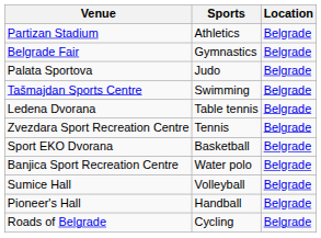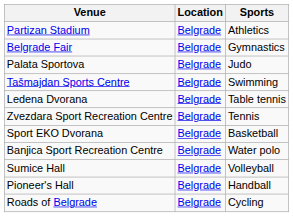 <table class="wikitable">
 <tr>
 <th>Venue</th>
+<th>Location</th>
 <th>Sports</th>
-<th>Location</th>
 </tr>
 <tr>
 <td><a href='#'>Partizan Stadium</a></td>
+<td><a href='#'>Belgrade</a></td>
 <td>Athletics</td>
-<td><a href='#'>Belgrade</a></td>
 </tr>
 <tr>
 <td><a href='#'>Belgrade Fair</a></td>
+<td><a href='#'>Belgrade</a></td>
 <td>Gymnastics</td>
-<td><a href='#'>Belgrade</a></td>
 </tr>
 <tr>
 <td>Palata Sportova</td>
+<td><a href='#'>Belgrade</a></td>
 <td>Judo</td>
-<td><a href='#'>Belgrade</a></td>
 </tr>
 <tr>
 <td><a href='#'>Tašmajdan Sports Centre</a></td>
+<td><a href='#'>Belgrade</a></td>
 <td>Swimming</td>
-<td><a href='#'>Belgrade</a></td>
 </tr>
 <tr>
 <td>Ledena Dvorana</td>
+<td><a href='#'>Belgrade</a></td>
 <td>Table tennis</td>
-<td><a href='#'>Belgrade</a></td>
 </tr>
 <tr>
 <td>Zvezdara Sport Recreation Centre</td>
+<td><a href='#'>Belgrade</a></td>
 <td>Tennis</td>
-<td><a href='#'>Belgrade</a></td>
 </tr>
 <tr>
 <td>Sport EKO Dvorana</td>
+<td><a href='#'>Belgrade</a></td>
 <td>Basketball</td>
-<td><a href='#'>Belgrade</a></td>
 </tr>
 <tr>
 <td>Banjica Sport Recreation Centre</td>
+<td><a href='#'>Belgrade</a></td>
 <td>Water polo</td>
-<td><a href='#'>Belgrade</a></td>
 </tr>
 <tr>
 <td>Sumice Hall</td>
+<td><a href='#'>Belgrade</a></td>
 <td>Volleyball</td>
-<td><a href='#'>Belgrade</a></td>
 </tr>
 <tr>
 <td>Pioneer's Hall</td>
+<td><a href='#'>Belgrade</a></td>
 <td>Handball</td>
-<td><a href='#'>Belgrade</a></td>
 </tr>
 <tr>
 <td>Roads of <a href='#'>Belgrade</a></td>
+<td><a href='#'>Belgrade</a></td>
 <td>Cycling</td>
-<td><a href='#'>Belgrade</a></td>
 </tr>
 </table>
